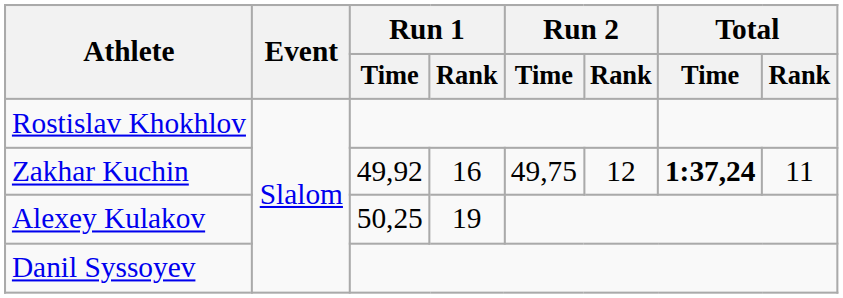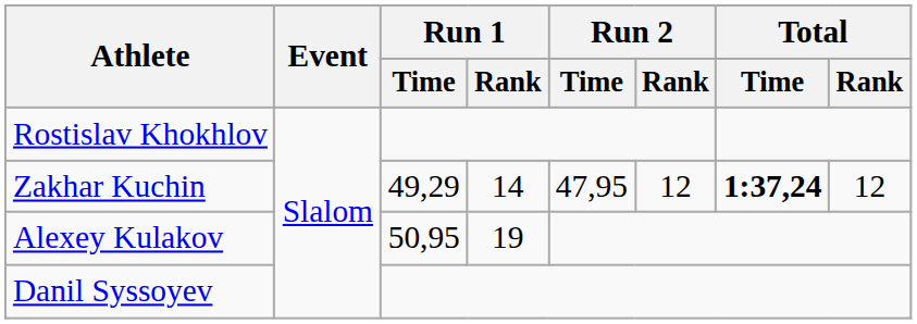 <table class="wikitable" style="font-size:90%">
 <tr>
 <th rowspan=2>Athlete</th>
 <th rowspan=2>Event</th>
 <th colspan=2>Run 1</th>
 <th colspan=2>Run 2</th>
 <th colspan=2>Total</th>
 </tr>
 <tr style="font-size:90%">
 <th>Time</th>
 <th>Rank</th>
 <th>Time</th>
 <th>Rank</th>
 <th>Time</th>
 <th>Rank</th>
 </tr>
 <tr align=center>
 <td align=left><a href='#'>Rostislav Khokhlov</a></td>
 <td align=left rowspan=4><a href='#'>Slalom</a></td>
 <td colspan="4"></td>
 </tr>
 <tr align=center>
 <td align=left><a href='#'>Zakhar Kuchin</a></td>
-<td>49,92</td>
-<td>16</td>
-<td>49,75</td>
+<td>49,29</td>
+<td>14</td>
+<td>47,95</td>
 <td>12</td>
 <td><strong>1:37,24</strong></td>
-<td>11</td>
+<td>12</td>
 </tr>
 <tr align=center>
 <td align=left><a href='#'>Alexey Kulakov</a></td>
-<td>50,25</td>
+<td>50,95</td>
 <td>19</td>
 <td colspan="4"></td>
 </tr>
 <tr align=center>
 <td align=left><a href='#'>Danil Syssoyev</a></td>
 <td colspan="6"></td>
 </tr>
 </table>
